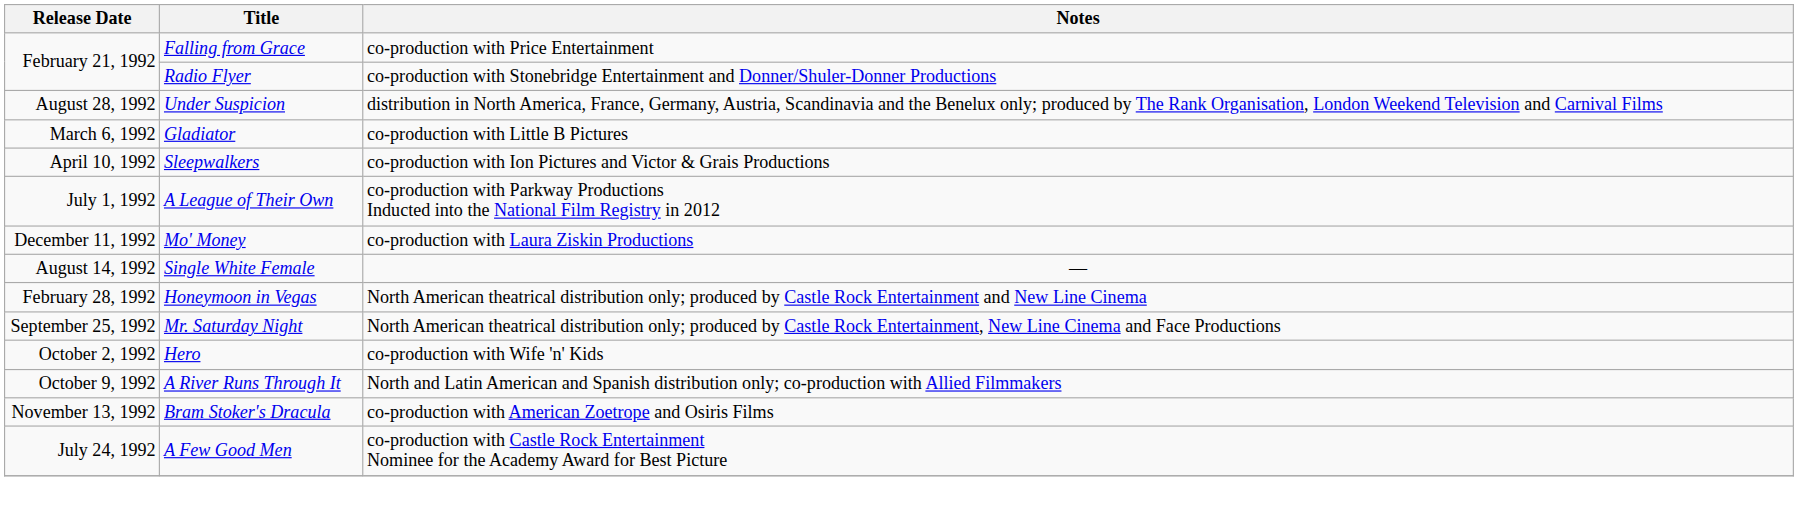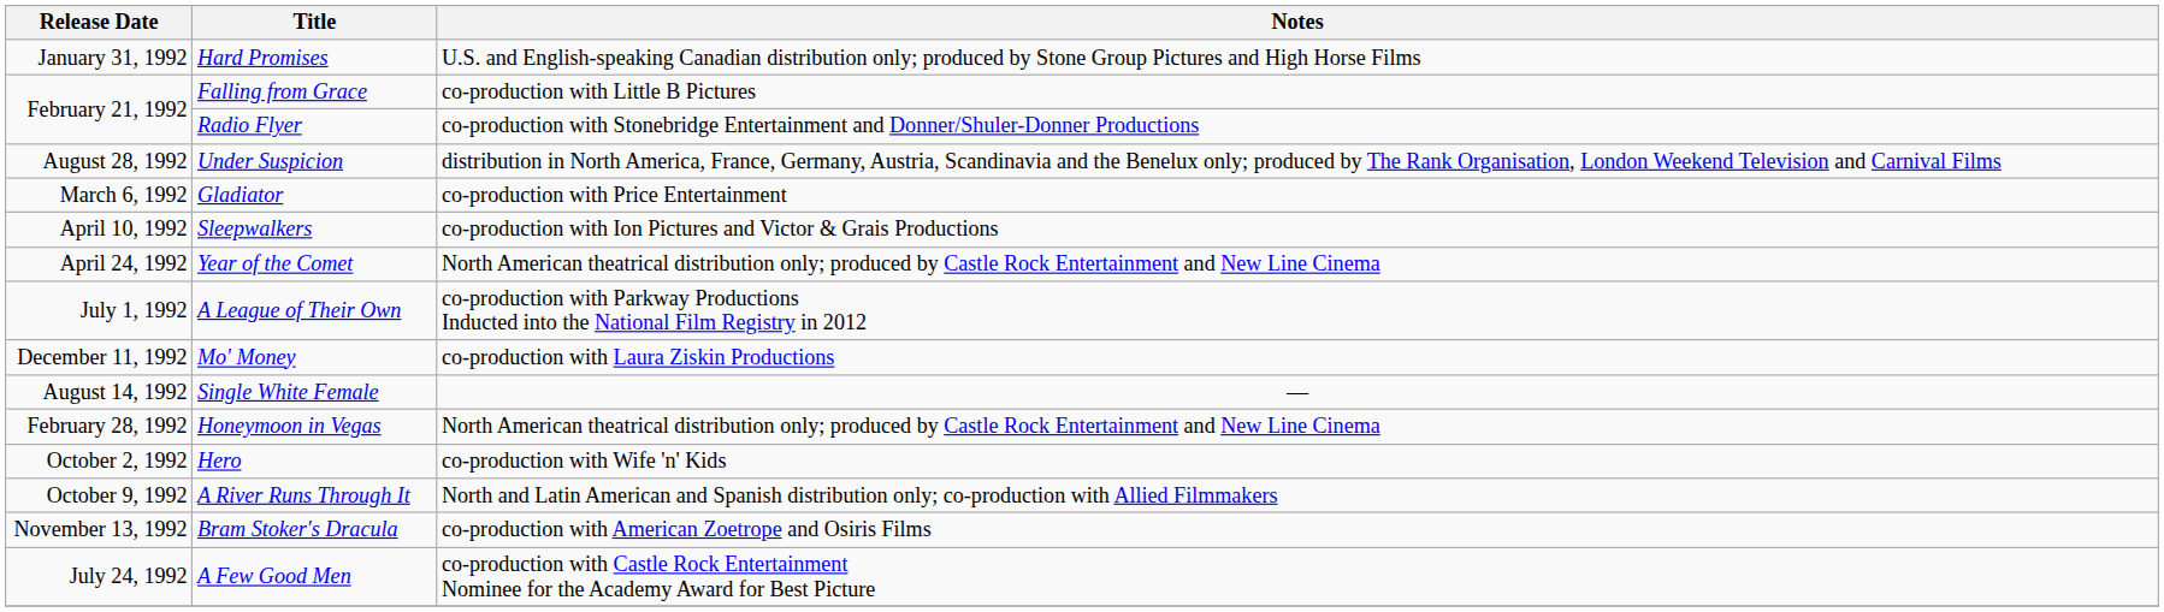 <table class="wikitable sortable" style="width:100%;">
 <tr>
 <th scope="col" style="width:130px;">Release Date</th>
 <th>Title</th>
 <th>Notes</th>
 </tr>
 <tr>
+<td style="text-align:right;">January 31, 1992</td>
+<td><em><a href='#'>Hard Promises</a></em></td>
+<td>U.S. and English-speaking Canadian distribution only; produced by Stone Group Pictures and High Horse Films</td>
+</tr>
+<tr>
 <td style="text-align:right;" rowspan="2">February 21, 1992</td>
 <td><em><a href='#'>Falling from Grace</a></em></td>
-<td>co-production with Price Entertainment</td>
+<td>co-production with Little B Pictures</td>
 </tr>
 <tr>
 <td><em><a href='#'>Radio Flyer</a></em></td>
 <td>co-production with Stonebridge Entertainment and <a href='#'>Donner/Shuler-Donner Productions</a></td>
 </tr>
 <tr>
 <td style="text-align:right;">August 28, 1992</td>
 <td><em><a href='#'>Under Suspicion</a></em></td>
 <td>distribution in North America, France, Germany, Austria, Scandinavia and the Benelux only; produced by <a href='#'>The Rank Organisation</a>, <a href='#'>London Weekend Television</a> and <a href='#'>Carnival Films</a></td>
 </tr>
 <tr>
 <td style="text-align:right;">March 6, 1992</td>
 <td><em><a href='#'>Gladiator</a></em></td>
-<td>co-production with Little B Pictures</td>
+<td>co-production with Price Entertainment</td>
 </tr>
 <tr>
 <td style="text-align:right;">April 10, 1992</td>
 <td><em><a href='#'>Sleepwalkers</a></em></td>
 <td>co-production with Ion Pictures and Victor & Grais Productions</td>
+</tr>
+<tr>
+<td style="text-align:right;">April 24, 1992</td>
+<td><em><a href='#'>Year of the Comet</a></em></td>
+<td>North American theatrical distribution only; produced by <a href='#'>Castle Rock Entertainment</a> and <a href='#'>New Line Cinema</a></td>
 </tr>
 <tr>
 <td style="text-align:right;">July 1, 1992</td>
 <td><em><a href='#'>A League of Their Own</a></em></td>
 <td>co-production with Parkway Productions<br>Inducted into the <a href='#'>National Film Registry</a> in 2012</td>
 </tr>
 <tr>
 <td style="text-align:right;">December 11, 1992</td>
 <td><em><a href='#'>Mo' Money</a></em></td>
 <td>co-production with <a href='#'>Laura Ziskin Productions</a></td>
 </tr>
 <tr>
 <td style="text-align:right;">August 14, 1992</td>
 <td><em><a href='#'>Single White Female</a></em></td>
 <td align="center">—</td>
 </tr>
 <tr>
 <td style="text-align:right;">February 28, 1992</td>
 <td><em><a href='#'>Honeymoon in Vegas</a></em></td>
 <td>North American theatrical distribution only; produced by <a href='#'>Castle Rock Entertainment</a> and <a href='#'>New Line Cinema</a></td>
-</tr>
-<tr>
-<td style="text-align:right;">September 25, 1992</td>
-<td><em><a href='#'>Mr. Saturday Night</a></em></td>
-<td>North American theatrical distribution only; produced by <a href='#'>Castle Rock Entertainment</a>, <a href='#'>New Line Cinema</a> and Face Productions</td>
 </tr>
 <tr>
 <td style="text-align:right;">October 2, 1992</td>
 <td><em><a href='#'>Hero</a></em></td>
 <td>co-production with Wife 'n' Kids</td>
 </tr>
 <tr>
 <td style="text-align:right;">October 9, 1992</td>
 <td><em><a href='#'>A River Runs Through It</a></em></td>
 <td>North and Latin American and Spanish distribution only; co-production with <a href='#'>Allied Filmmakers</a></td>
 </tr>
 <tr>
 <td style="text-align:right;">November 13, 1992</td>
 <td><em><a href='#'>Bram Stoker's Dracula</a></em></td>
 <td>co-production with <a href='#'>American Zoetrope</a> and Osiris Films</td>
 </tr>
 <tr>
 <td style="text-align:right;">July 24, 1992</td>
 <td><em><a href='#'>A Few Good Men</a></em></td>
 <td>co-production with <a href='#'>Castle Rock Entertainment</a><br>Nominee for the Academy Award for Best Picture</td>
 </tr>
 <tr>
 </tr>
 </table>
